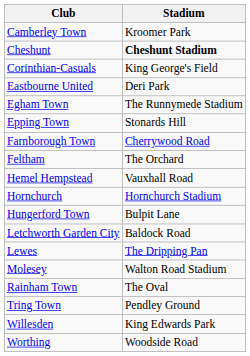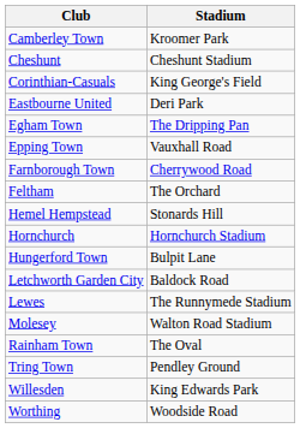 <table class="wikitable sortable">
 <tr>
 <th>Club</th>
 <th>Stadium</th>
 </tr>
 <tr>
 <td><a href='#'>Camberley Town</a></td>
 <td>Kroomer Park</td>
 </tr>
 <tr>
 <td><a href='#'>Cheshunt</a></td>
-<td><strong>Cheshunt Stadium</strong></td>
+<td>Cheshunt Stadium</td>
 </tr>
 <tr>
 <td><a href='#'>Corinthian-Casuals</a></td>
 <td>King George's Field</td>
 </tr>
 <tr>
 <td><a href='#'>Eastbourne United</a></td>
 <td>Deri Park</td>
 </tr>
 <tr>
 <td><a href='#'>Egham Town</a></td>
-<td>The Runnymede Stadium</td>
+<td><a href='#'>The Dripping Pan</a></td>
 </tr>
 <tr>
 <td><a href='#'>Epping Town</a></td>
-<td>Stonards Hill</td>
+<td>Vauxhall Road</td>
 </tr>
 <tr>
 <td><a href='#'>Farnborough Town</a></td>
 <td><a href='#'>Cherrywood Road</a></td>
 </tr>
 <tr>
 <td><a href='#'>Feltham</a></td>
 <td>The Orchard</td>
 </tr>
 <tr>
 <td><a href='#'>Hemel Hempstead</a></td>
-<td>Vauxhall Road</td>
+<td>Stonards Hill</td>
 </tr>
 <tr>
 <td><a href='#'>Hornchurch</a></td>
 <td><a href='#'>Hornchurch Stadium</a></td>
 </tr>
 <tr>
 <td><a href='#'>Hungerford Town</a></td>
 <td>Bulpit Lane</td>
 </tr>
 <tr>
 <td><a href='#'>Letchworth Garden City</a></td>
 <td>Baldock Road</td>
 </tr>
 <tr>
 <td><a href='#'>Lewes</a></td>
-<td><a href='#'>The Dripping Pan</a></td>
+<td>The Runnymede Stadium</td>
 </tr>
 <tr>
 <td><a href='#'>Molesey</a></td>
 <td>Walton Road Stadium</td>
 </tr>
 <tr>
 <td><a href='#'>Rainham Town</a></td>
 <td>The Oval</td>
 </tr>
 <tr>
 <td><a href='#'>Tring Town</a></td>
 <td>Pendley Ground</td>
 </tr>
 <tr>
 <td><a href='#'>Willesden</a></td>
 <td>King Edwards Park</td>
 </tr>
 <tr>
 <td><a href='#'>Worthing</a></td>
 <td>Woodside Road</td>
 </tr>
 </table>
